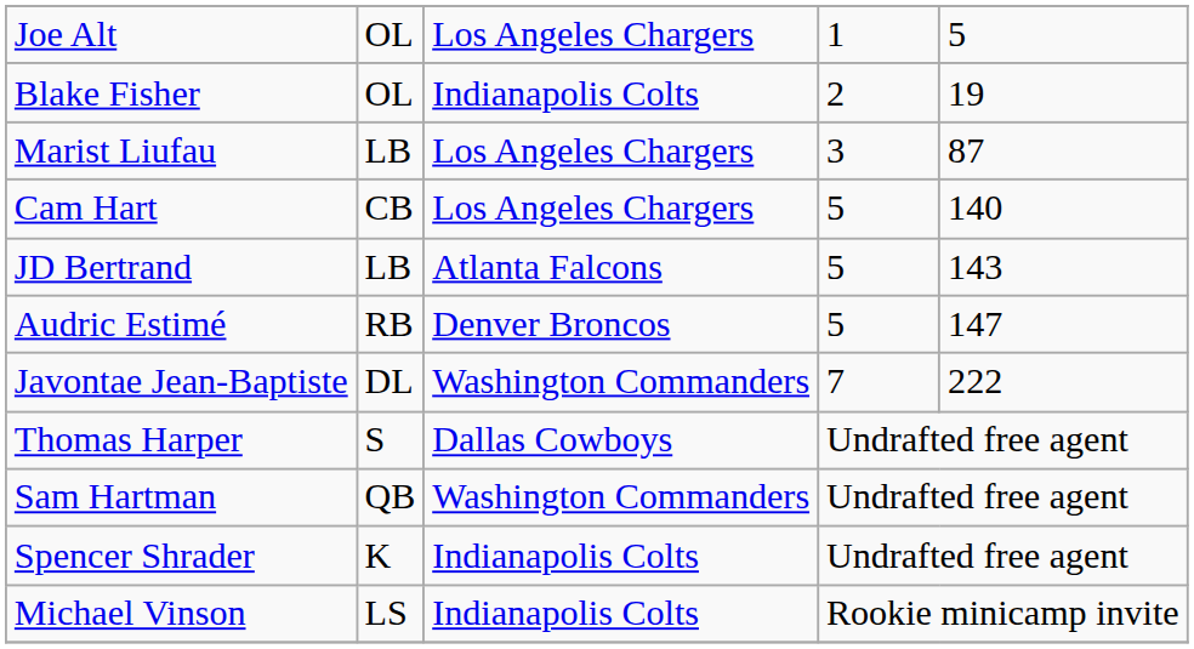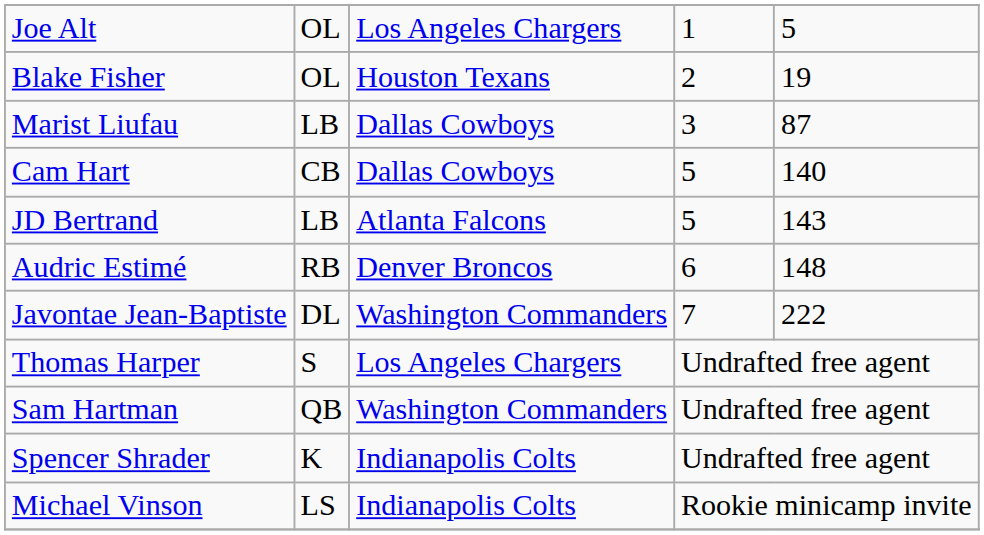 <table class="wikitable">
 <tr>
 </tr>
 <tr>
 <td><a href='#'>Joe Alt</a></td>
 <td>OL</td>
 <td><a href='#'>Los Angeles Chargers</a></td>
 <td>1</td>
 <td>5</td>
 </tr>
 <tr>
 <td><a href='#'>Blake Fisher</a></td>
 <td>OL</td>
-<td><a href='#'>Indianapolis Colts</a></td>
+<td><a href='#'>Houston Texans</a></td>
 <td>2</td>
 <td>19</td>
 </tr>
 <tr>
 <td><a href='#'>Marist Liufau</a></td>
 <td>LB</td>
-<td><a href='#'>Los Angeles Chargers</a></td>
+<td><a href='#'>Dallas Cowboys</a></td>
 <td>3</td>
 <td>87</td>
 </tr>
 <tr>
 <td><a href='#'>Cam Hart</a></td>
 <td>CB</td>
-<td><a href='#'>Los Angeles Chargers</a></td>
+<td><a href='#'>Dallas Cowboys</a></td>
 <td>5</td>
 <td>140</td>
 </tr>
 <tr>
 <td><a href='#'>JD Bertrand</a></td>
 <td>LB</td>
 <td><a href='#'>Atlanta Falcons</a></td>
 <td>5</td>
 <td>143</td>
 </tr>
 <tr>
 <td><a href='#'>Audric Estimé</a></td>
 <td>RB</td>
 <td><a href='#'>Denver Broncos</a></td>
-<td>5</td>
-<td>147</td>
+<td>6</td>
+<td>148</td>
 </tr>
 <tr>
 <td><a href='#'>Javontae Jean-Baptiste</a></td>
 <td>DL</td>
 <td><a href='#'>Washington Commanders</a></td>
 <td>7</td>
 <td>222</td>
 </tr>
 <tr>
 <td><a href='#'>Thomas Harper</a></td>
 <td>S</td>
-<td><a href='#'>Dallas Cowboys</a></td>
+<td><a href='#'>Los Angeles Chargers</a></td>
 <td colspan="2">Undrafted free agent</td>
 </tr>
 <tr>
 <td><a href='#'>Sam Hartman</a></td>
 <td>QB</td>
 <td><a href='#'>Washington Commanders</a></td>
 <td colspan="2">Undrafted free agent</td>
 </tr>
 <tr>
 <td><a href='#'>Spencer Shrader</a></td>
 <td>K</td>
 <td><a href='#'>Indianapolis Colts</a></td>
 <td colspan="2">Undrafted free agent</td>
 </tr>
 <tr>
 <td><a href='#'>Michael Vinson</a></td>
 <td>LS</td>
 <td><a href='#'>Indianapolis Colts</a></td>
 <td colspan="2">Rookie minicamp invite</td>
 </tr>
 <tr>
 </tr>
 </table>
